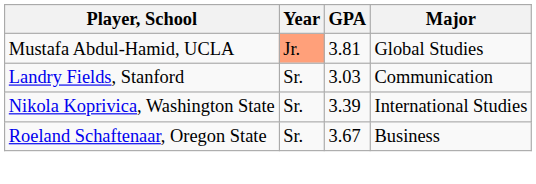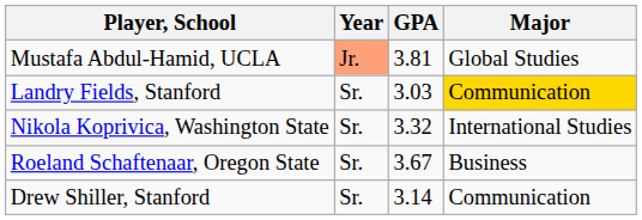 <table class="wikitable">
 <tr>
 <th>Player, School</th>
 <th>Year</th>
 <th>GPA</th>
 <th>Major</th>
 </tr>
 <tr>
 <td>Mustafa Abdul-Hamid, UCLA</td>
 <td style="background: lightsalmon;">Jr.</td>
 <td>3.81</td>
 <td>Global Studies</td>
 </tr>
 <tr>
 <td><a href='#'>Landry Fields</a>, Stanford</td>
 <td>Sr.</td>
 <td>3.03</td>
-<td>Communication</td>
+<td style="background: gold;">Communication</td>
 </tr>
 <tr>
 <td><a href='#'>Nikola Koprivica</a>, Washington State</td>
 <td>Sr.</td>
-<td>3.39</td>
+<td>3.32</td>
 <td>International Studies</td>
 </tr>
 <tr>
 <td><a href='#'>Roeland Schaftenaar</a>, Oregon State</td>
 <td>Sr.</td>
 <td>3.67</td>
 <td>Business</td>
 </tr>
+<tr>
+<td>Drew Shiller, Stanford</td>
+<td>Sr.</td>
+<td>3.14</td>
+<td>Communication</td>
+</tr>
 </table>
